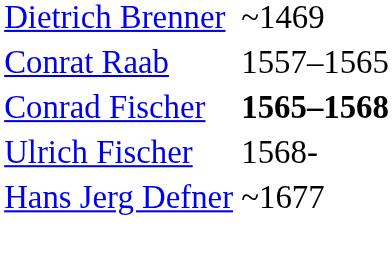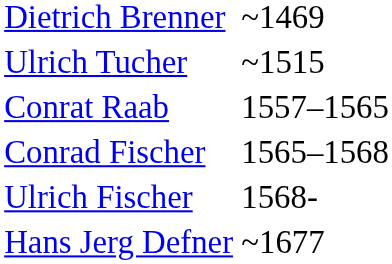 <table>
 <tr>
 <td><a href='#'>Dietrich Brenner</a></td>
 <td>~1469</td>
+</tr>
+<tr>
+<td><a href='#'>Ulrich Tucher</a></td>
+<td>~1515</td>
 </tr>
 <tr>
 <td><a href='#'>Conrat Raab</a></td>
 <td>1557–1565</td>
 </tr>
 <tr>
 <td><a href='#'>Conrad Fischer</a></td>
-<td><strong>1565–1568</strong></td>
+<td>1565–1568</td>
 </tr>
 <tr>
 <td><a href='#'>Ulrich Fischer</a></td>
 <td>1568-</td>
 </tr>
 <tr>
 <td><a href='#'>Hans Jerg Defner</a></td>
 <td>~1677</td>
 </tr>
 <tr>
 </tr>
 </table>
